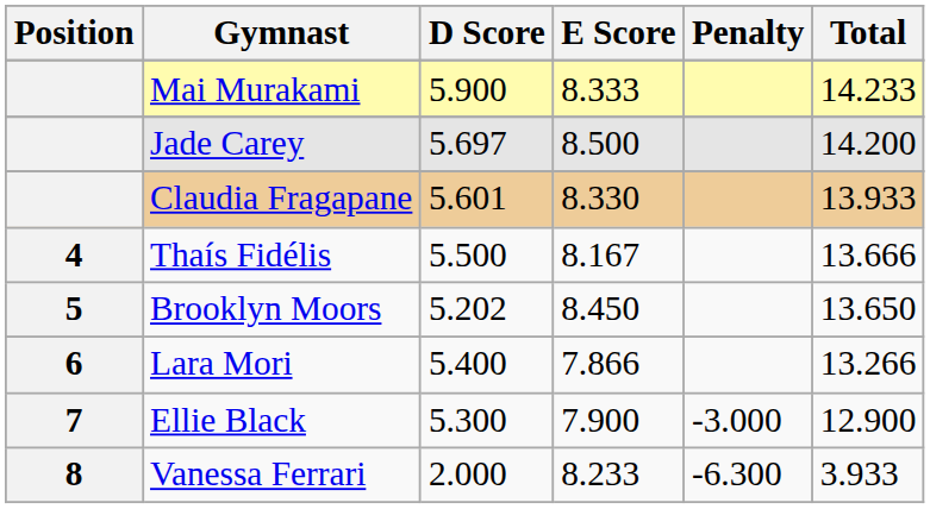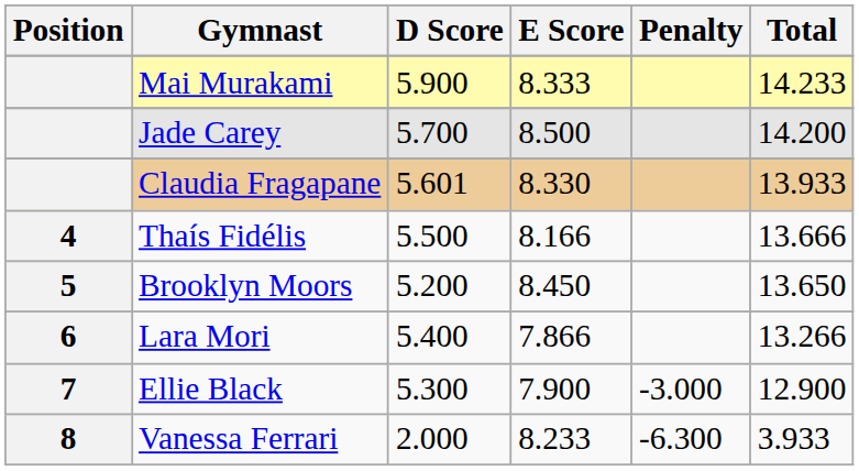 <table class="wikitable sortable">
 <tr>
 <th>Position</th>
 <th>Gymnast</th>
 <th>D Score</th>
 <th>E Score</th>
 <th>Penalty</th>
 <th>Total</th>
 </tr>
 <tr>
 </tr>
 <tr style="background:#fffcaf;">
 <th scope="row" style="text-align:center"></th>
 <td> <a href='#'>Mai Murakami</a></td>
 <td>5.900</td>
 <td>8.333</td>
 <td></td>
 <td>14.233</td>
 </tr>
 <tr>
 </tr>
 <tr style="background:#e5e5e5;">
 <th scope="row" style="text-align:center"></th>
 <td> <a href='#'>Jade Carey</a></td>
-<td>5.697</td>
+<td>5.700</td>
 <td>8.500</td>
 <td></td>
 <td>14.200</td>
 </tr>
 <tr>
 </tr>
 <tr style="background:#ec9;">
 <th scope="row" style="text-align:center"></th>
 <td> <a href='#'>Claudia Fragapane</a></td>
 <td>5.601</td>
 <td>8.330</td>
 <td></td>
 <td>13.933</td>
 </tr>
 <tr>
 <th>4</th>
 <td> <a href='#'>Thaís Fidélis</a></td>
 <td>5.500</td>
-<td>8.167</td>
+<td>8.166</td>
 <td></td>
 <td>13.666</td>
 </tr>
 <tr>
 <th>5</th>
 <td> <a href='#'>Brooklyn Moors</a></td>
-<td>5.202</td>
+<td>5.200</td>
 <td>8.450</td>
 <td></td>
 <td>13.650</td>
 </tr>
 <tr>
 <th>6</th>
 <td> <a href='#'>Lara Mori</a></td>
 <td>5.400</td>
 <td>7.866</td>
 <td></td>
 <td>13.266</td>
 </tr>
 <tr>
 <th>7</th>
 <td> <a href='#'>Ellie Black</a></td>
 <td>5.300</td>
 <td>7.900</td>
 <td>-3.000</td>
 <td>12.900</td>
 </tr>
 <tr>
 <th>8</th>
 <td> <a href='#'>Vanessa Ferrari</a></td>
 <td>2.000</td>
 <td>8.233</td>
 <td>-6.300</td>
 <td>3.933</td>
 </tr>
 </table>
